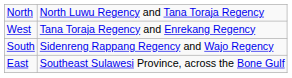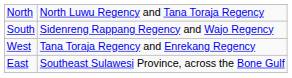 <table class="wikitable">
 <tr>
 <td><a href='#'>North</a></td>
 <td><a href='#'>North Luwu Regency</a> and <a href='#'>Tana Toraja Regency</a></td>
 </tr>
 <tr>
+<td><a href='#'>South</a></td>
+<td><a href='#'>Sidenreng Rappang Regency</a> and <a href='#'>Wajo Regency</a></td>
+</tr>
+<tr>
 <td><a href='#'>West</a></td>
 <td><a href='#'>Tana Toraja Regency</a> and <a href='#'>Enrekang Regency</a></td>
-</tr>
-<tr>
-<td><a href='#'>South</a></td>
-<td><a href='#'>Sidenreng Rappang Regency</a> and <a href='#'>Wajo Regency</a></td>
 </tr>
 <tr>
 <td><a href='#'>East</a></td>
 <td><a href='#'>Southeast Sulawesi</a> Province, across the <a href='#'>Bone Gulf</a></td>
 </tr>
 </table>
